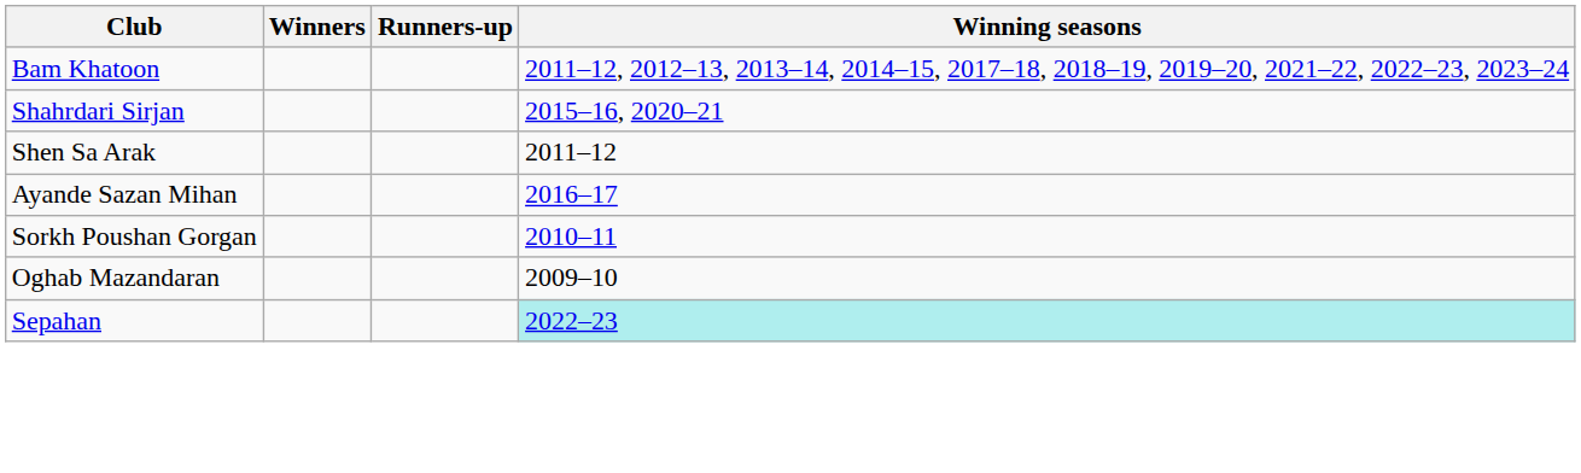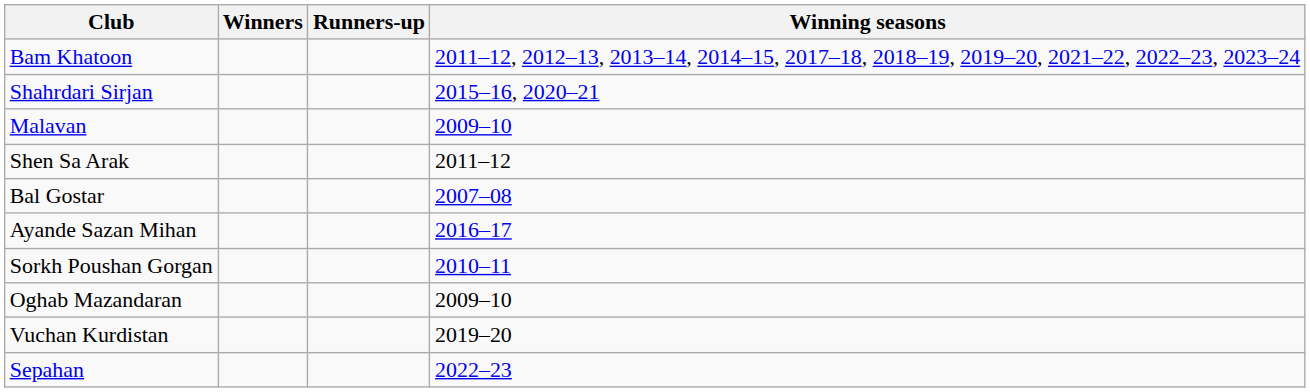 <table class="wikitable">
 <tr>
 <th>Club</th>
 <th>Winners</th>
 <th>Runners-up</th>
 <th>Winning seasons</th>
 </tr>
 <tr>
 <td><a href='#'>Bam Khatoon</a></td>
 <td></td>
 <td></td>
 <td><a href='#'>2011–12</a>, <a href='#'>2012–13</a>, <a href='#'>2013–14</a>, <a href='#'>2014–15</a>, <a href='#'>2017–18</a>, <a href='#'>2018–19</a>, <a href='#'>2019–20</a>, <a href='#'>2021–22</a>, <a href='#'>2022–23</a>, <a href='#'>2023–24</a></td>
 </tr>
 <tr>
 <td><a href='#'>Shahrdari Sirjan</a></td>
 <td></td>
 <td></td>
 <td><a href='#'>2015–16</a>, <a href='#'>2020–21</a></td>
 </tr>
 <tr>
+<td><a href='#'>Malavan</a></td>
+<td></td>
+<td></td>
+<td><a href='#'>2009–10</a></td>
+</tr>
+<tr>
 <td>Shen Sa Arak</td>
 <td></td>
 <td></td>
 <td>2011–12</td>
+</tr>
+<tr>
+<td>Bal Gostar</td>
+<td></td>
+<td></td>
+<td><a href='#'>2007–08</a></td>
 </tr>
 <tr>
 <td>Ayande Sazan Mihan</td>
 <td></td>
 <td></td>
 <td><a href='#'>2016–17</a></td>
 </tr>
 <tr>
 <td>Sorkh Poushan Gorgan</td>
 <td></td>
 <td></td>
 <td><a href='#'>2010–11</a></td>
 </tr>
 <tr>
 <td>Oghab Mazandaran</td>
 <td></td>
 <td></td>
 <td>2009–10</td>
 </tr>
 <tr>
+<td>Vuchan Kurdistan</td>
+<td></td>
+<td></td>
+<td>2019–20</td>
+</tr>
+<tr>
 <td><a href='#'>Sepahan</a></td>
 <td></td>
 <td></td>
-<td style="background: paleturquoise;"><a href='#'>2022–23</a></td>
+<td><a href='#'>2022–23</a></td>
 </tr>
 </table>
